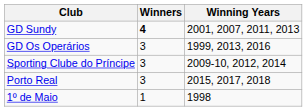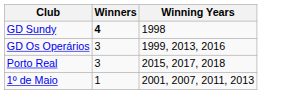 <table class="wikitable">
 <tr>
 <th>Club</th>
 <th>Winners</th>
 <th>Winning Years</th>
 </tr>
 <tr>
 <td><a href='#'>GD Sundy</a></td>
 <td><strong>4</strong></td>
-<td>2001, 2007, 2011, 2013</td>
+<td>1998</td>
 </tr>
 <tr>
 <td><a href='#'>GD Os Operários</a></td>
 <td>3</td>
 <td>1999, 2013, 2016</td>
-</tr>
-<tr>
-<td><a href='#'>Sporting Clube do Príncipe</a></td>
-<td>3</td>
-<td>2009-10, 2012, 2014</td>
 </tr>
 <tr>
 <td><a href='#'>Porto Real</a></td>
 <td>3</td>
 <td>2015, 2017, 2018</td>
 </tr>
 <tr>
 <td><a href='#'>1º de Maio</a></td>
 <td>1</td>
-<td>1998</td>
+<td>2001, 2007, 2011, 2013</td>
 </tr>
 </table>
